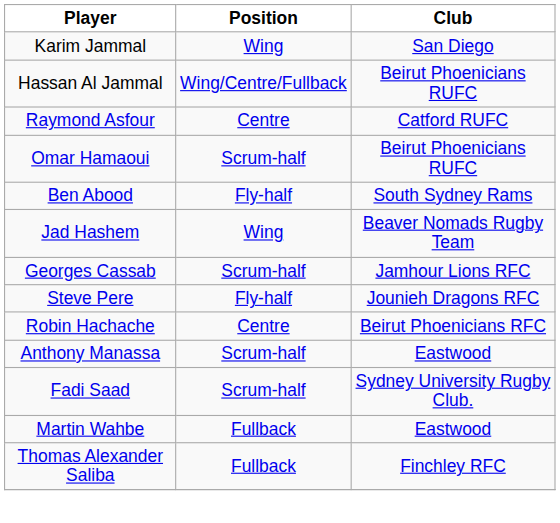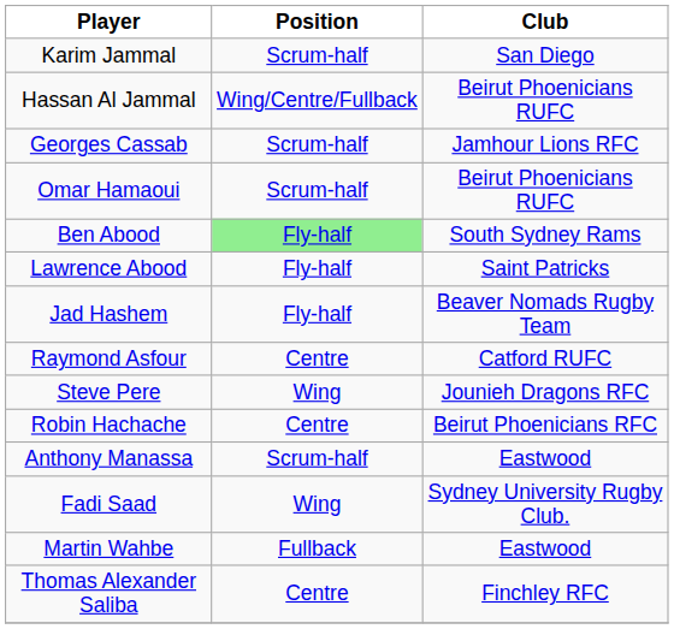 <table class="wikitable" style="text-align:center">
 <tr>
 <th style="background:white; width:150px">Player</th>
 <th style="background:white; width:100px">Position</th>
 <th style="background:white; width:180px">Club</th>
 </tr>
 <tr>
 <td>Karim Jammal</td>
-<td><a href='#'>Wing</a></td>
+<td><a href='#'>Scrum-half</a></td>
 <td> <a href='#'>San Diego</a></td>
 </tr>
 <tr>
 <td>Hassan Al Jammal</td>
 <td><a href='#'>Wing/Centre/Fullback</a></td>
 <td> <a href='#'>Beirut Phoenicians RUFC</a></td>
 </tr>
 <tr>
-<td><a href='#'>Raymond Asfour</a></td>
-<td><a href='#'>Centre</a></td>
-<td> <a href='#'>Catford RUFC</a></td>
+<td><a href='#'>Georges Cassab</a></td>
+<td><a href='#'>Scrum-half</a></td>
+<td> <a href='#'>Jamhour Lions RFC</a></td>
 </tr>
 <tr>
 <td><a href='#'>Omar Hamaoui</a></td>
 <td><a href='#'>Scrum-half</a></td>
 <td> <a href='#'>Beirut Phoenicians RUFC</a></td>
 </tr>
 <tr>
 <td><a href='#'>Ben Abood</a></td>
-<td><a href='#'>Fly-half</a></td>
+<td style="background: lightgreen;"><a href='#'>Fly-half</a></td>
 <td> <a href='#'>South Sydney Rams</a></td>
 </tr>
 <tr>
+<td><a href='#'>Lawrence Abood</a></td>
+<td><a href='#'>Fly-half</a></td>
+<td> <a href='#'>Saint Patricks</a></td>
+</tr>
+<tr>
 <td><a href='#'>Jad Hashem</a></td>
-<td><a href='#'>Wing</a></td>
+<td><a href='#'>Fly-half</a></td>
 <td> <a href='#'>Beaver Nomads Rugby Team</a></td>
 </tr>
 <tr>
-<td><a href='#'>Georges Cassab</a></td>
-<td><a href='#'>Scrum-half</a></td>
-<td> <a href='#'>Jamhour Lions RFC</a></td>
+<td><a href='#'>Raymond Asfour</a></td>
+<td><a href='#'>Centre</a></td>
+<td> <a href='#'>Catford RUFC</a></td>
 </tr>
 <tr>
 <td><a href='#'>Steve Pere</a></td>
-<td><a href='#'>Fly-half</a></td>
+<td><a href='#'>Wing</a></td>
 <td> <a href='#'>Jounieh Dragons RFC</a></td>
 </tr>
 <tr>
 <td><a href='#'>Robin Hachache</a></td>
 <td><a href='#'>Centre</a></td>
 <td> <a href='#'>Beirut Phoenicians RFC</a></td>
 </tr>
 <tr>
 <td><a href='#'>Anthony Manassa</a></td>
 <td><a href='#'>Scrum-half</a></td>
 <td> <a href='#'>Eastwood</a></td>
 </tr>
 <tr>
 <td><a href='#'>Fadi Saad</a></td>
-<td><a href='#'>Scrum-half</a></td>
+<td><a href='#'>Wing</a></td>
 <td> <a href='#'>Sydney University Rugby Club.</a></td>
 </tr>
 <tr>
 <td><a href='#'>Martin Wahbe</a></td>
 <td><a href='#'>Fullback</a></td>
 <td> <a href='#'>Eastwood</a></td>
 </tr>
 <tr>
 <td><a href='#'>Thomas Alexander Saliba</a></td>
-<td><a href='#'>Fullback</a></td>
+<td><a href='#'>Centre</a></td>
 <td> <a href='#'>Finchley RFC</a></td>
 </tr>
 <tr>
 </tr>
 </table>
